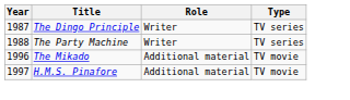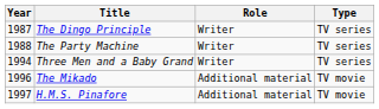 <table class="wikitable">
 <tr>
 <th>Year</th>
 <th>Title</th>
 <th>Role</th>
 <th>Type</th>
 </tr>
 <tr>
 <td>1987</td>
 <td><em><a href='#'>The Dingo Principle</a></em></td>
 <td>Writer</td>
 <td>TV series</td>
 </tr>
 <tr>
 <td>1988</td>
 <td><em>The Party Machine</em></td>
 <td>Writer</td>
 <td>TV series</td>
 </tr>
 <tr>
+<td>1994</td>
+<td><em>Three Men and a Baby Grand</em></td>
+<td>Writer</td>
+<td>TV series</td>
+</tr>
+<tr>
 <td>1996</td>
 <td><em><a href='#'>The Mikado</a></em></td>
 <td>Additional material</td>
 <td>TV movie</td>
 </tr>
 <tr>
 <td>1997</td>
 <td><em><a href='#'>H.M.S. Pinafore</a></em></td>
 <td>Additional material</td>
 <td>TV movie</td>
 </tr>
 </table>
